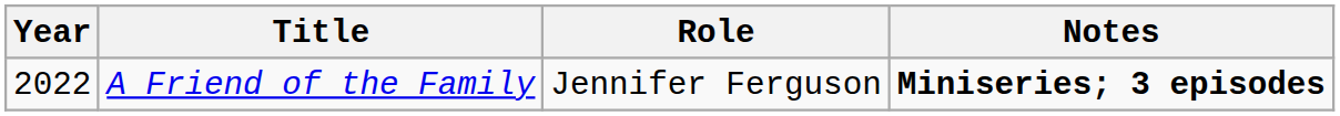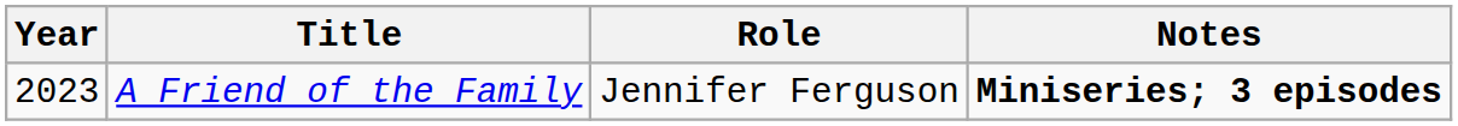 <table class="wikitable sortable">
 <tr>
 <th>Year</th>
 <th>Title</th>
 <th>Role</th>
 <th class="unsortable">Notes</th>
 </tr>
 <tr>
-<td>2022</td>
+<td>2023</td>
 <td><em><a href='#'>A Friend of the Family</a></em></td>
 <td>Jennifer Ferguson</td>
 <td><strong>Miniseries; 3 episodes</strong></td>
 </tr>
 </table>
